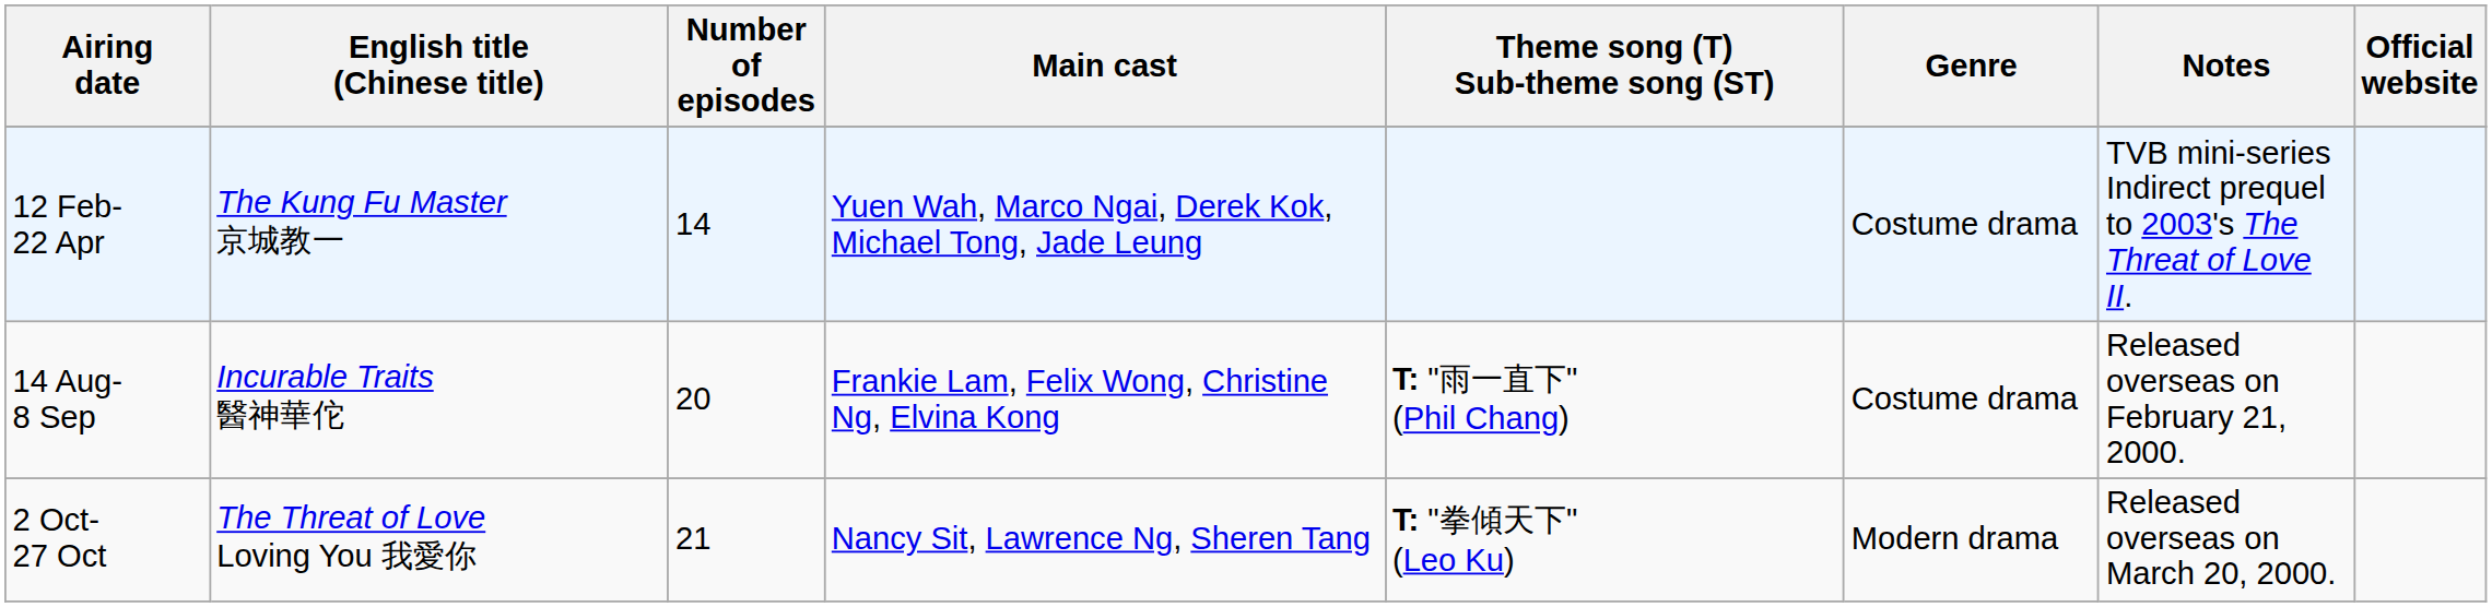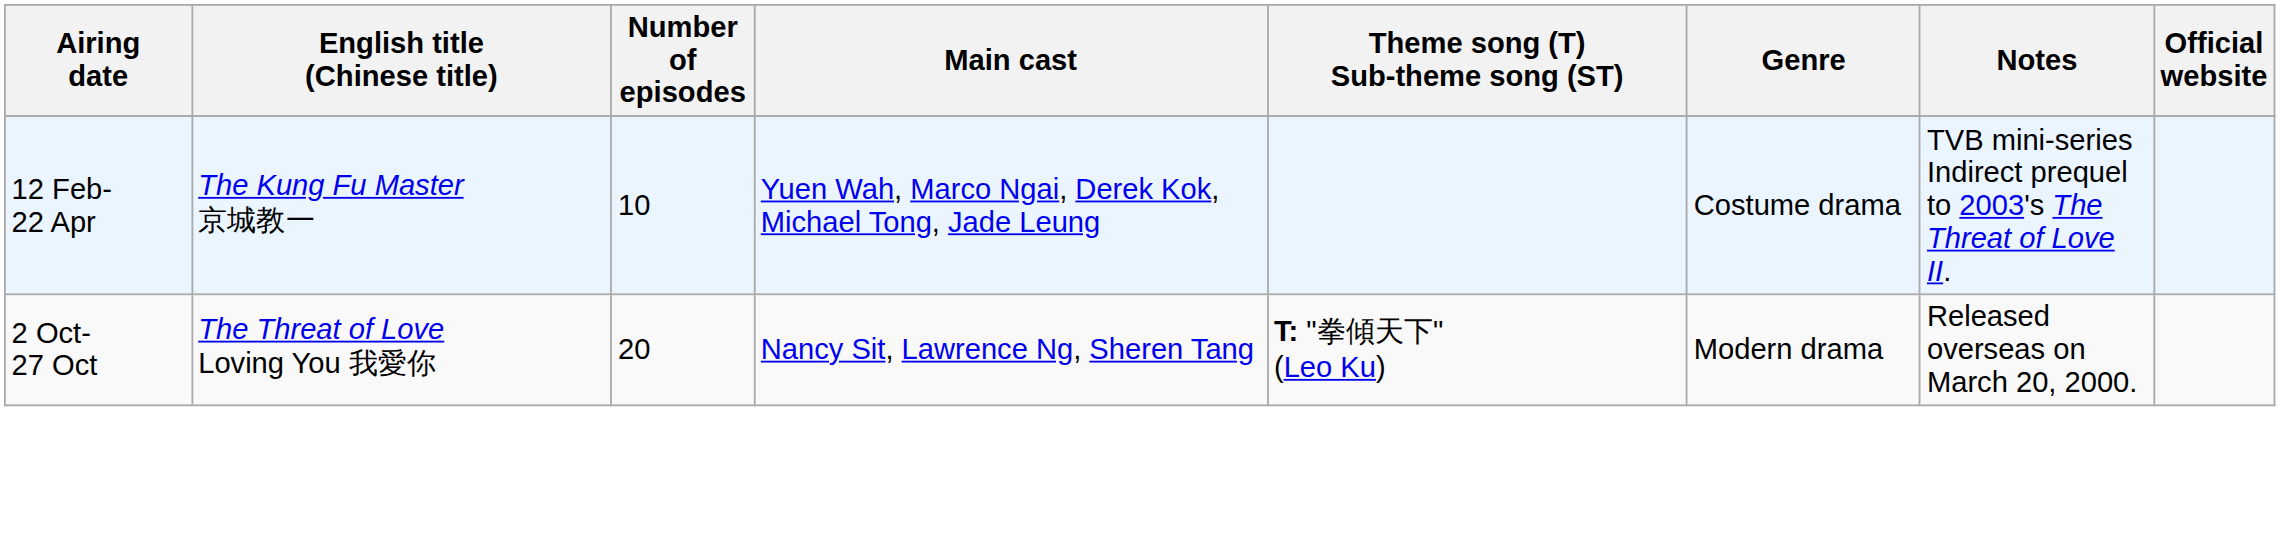 <table class="wikitable">
 <tr>
 <th align=center width=8% bgcolor="silver">Airing<br>date</th>
 <th align=center width=18% bgcolor="silver">English title <br> (Chinese title)</th>
 <th align=center width=5% bgcolor="silver">Number of episodes</th>
 <th align=center width=22% bgcolor="silver">Main cast</th>
 <th align=center width=18% bgcolor="silver">Theme song (T) <br>Sub-theme song (ST)</th>
 <th align=center width=10% bgcolor="silver">Genre</th>
 <th align=center width=10% bgcolor="silver">Notes</th>
 <th align=center width=1% bgcolor="silver">Official website</th>
 </tr>
 <tr>
 </tr>
 <tr ---- bgcolor="#ebf5ff">
 <td>12 Feb- <br> 22 Apr</td>
 <td><em><a href='#'>The Kung Fu Master</a></em> <br> 京城教一</td>
-<td>14</td>
+<td>10</td>
 <td><a href='#'>Yuen Wah</a>, <a href='#'>Marco Ngai</a>, <a href='#'>Derek Kok</a>, <a href='#'>Michael Tong</a>, <a href='#'>Jade Leung</a></td>
 <td></td>
 <td>Costume drama</td>
 <td>TVB mini-series <br> Indirect prequel to <a href='#'>2003</a>'s <em><a href='#'>The Threat of Love II</a></em>.</td>
 <td></td>
 </tr>
 <tr>
-<td>14 Aug- <br> 8 Sep</td>
-<td><em><a href='#'>Incurable Traits</a></em> <br> 醫神華佗</td>
-<td>20</td>
-<td><a href='#'>Frankie Lam</a>, <a href='#'>Felix Wong</a>, <a href='#'>Christine Ng</a>, <a href='#'>Elvina Kong</a></td>
-<td><strong>T:</strong> "雨一直下" <br> (<a href='#'>Phil Chang</a>)</td>
-<td>Costume drama</td>
-<td>Released overseas on February 21, 2000.</td>
-<td> </td>
-</tr>
-<tr>
 <td>2 Oct- <br> 27 Oct</td>
 <td><em><a href='#'>The Threat of Love</a></em> <br> Loving You 我愛你</td>
-<td>21</td>
+<td>20</td>
 <td><a href='#'>Nancy Sit</a>, <a href='#'>Lawrence Ng</a>, <a href='#'>Sheren Tang</a></td>
 <td><strong>T:</strong> "拳傾天下" <br> (<a href='#'>Leo Ku</a>)</td>
 <td>Modern drama</td>
 <td>Released overseas on March 20, 2000.</td>
 <td> </td>
 </tr>
 </table>
